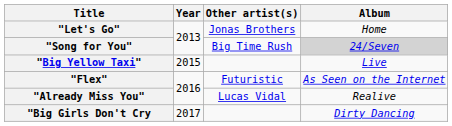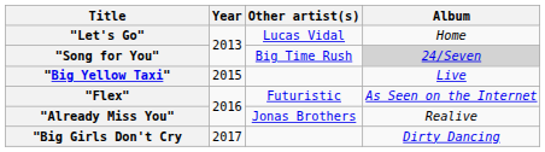 <table class="wikitable plainrowheaders" style="text-align:center;">
 <tr>
 <th scope="col" style="width:16em;">Title</th>
 <th scope="col">Year</th>
 <th scope="col">Other artist(s)</th>
 <th scope="col">Album</th>
 </tr>
 <tr>
 <th scope="row">"Let's Go"</th>
 <td rowspan="2">2013</td>
-<td><a href='#'>Jonas Brothers</a></td>
+<td><a href='#'>Lucas Vidal</a></td>
 <td><em>Home</em></td>
 </tr>
 <tr>
 <th scope="row">"Song for You"</th>
 <td><a href='#'>Big Time Rush</a></td>
 <td style="background: lightgrey;"><em><a href='#'>24/Seven</a></em></td>
 </tr>
 <tr>
 <th scope="row">"<a href='#'>Big Yellow Taxi</a>"</th>
 <td>2015</td>
 <td></td>
 <td><a href='#'><em>Live</em></a></td>
 </tr>
 <tr>
 <th scope="row">"Flex"</th>
 <td rowspan="2">2016</td>
 <td><a href='#'>Futuristic</a></td>
 <td><em><a href='#'>As Seen on the Internet</a></em></td>
 </tr>
 <tr>
 <th scope="row">"Already Miss You"</th>
-<td><a href='#'>Lucas Vidal</a></td>
+<td><a href='#'>Jonas Brothers</a></td>
 <td><em>Realive</em></td>
 </tr>
 <tr>
 <th scope="row">"Big Girls Don't Cry</th>
 <td>2017</td>
 <td></td>
 <td><em><a href='#'>Dirty Dancing</a></em></td>
 </tr>
 </table>
